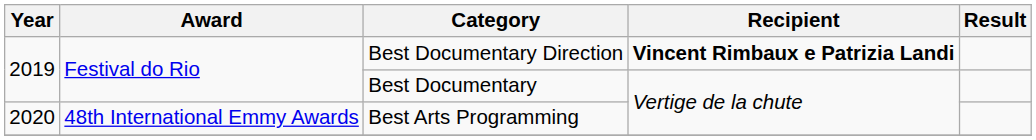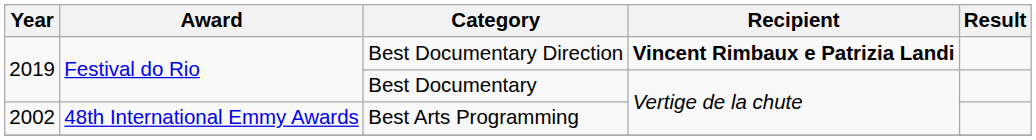 <table class="wikitable">
 <tr>
 <th>Year</th>
 <th>Award</th>
 <th>Category</th>
 <th>Recipient</th>
 <th>Result</th>
 </tr>
 <tr>
 <td rowspan="2">2019</td>
 <td rowspan="2"><a href='#'>Festival do Rio</a></td>
 <td>Best Documentary Direction</td>
 <td><strong>Vincent Rimbaux e Patrizia Landi</strong></td>
 <td></td>
 </tr>
 <tr>
 <td>Best Documentary</td>
 <td rowspan="2"><em>Vertige de la chute</em></td>
 <td></td>
 </tr>
 <tr>
-<td>2020</td>
+<td>2002</td>
 <td><a href='#'>48th International Emmy Awards</a></td>
 <td>Best Arts Programming</td>
 <td></td>
 </tr>
 <tr>
 </tr>
 </table>
